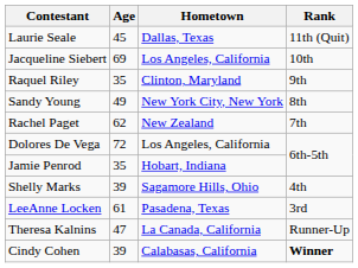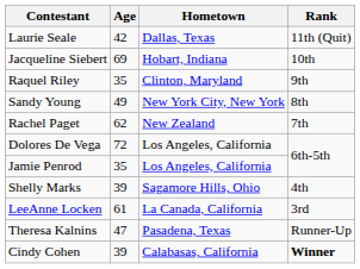 <table class="wikitable">
 <tr>
 <th>Contestant</th>
 <th>Age</th>
 <th>Hometown</th>
 <th>Rank</th>
 </tr>
 <tr>
 <td>Laurie Seale</td>
-<td>45</td>
+<td>42</td>
 <td><a href='#'>Dallas, Texas</a></td>
 <td>11th (Quit)</td>
 </tr>
 <tr>
 <td>Jacqueline Siebert</td>
 <td>69</td>
-<td><a href='#'>Los Angeles, California</a></td>
+<td><a href='#'>Hobart, Indiana</a></td>
 <td>10th</td>
 </tr>
 <tr>
 <td>Raquel Riley</td>
 <td>35</td>
 <td><a href='#'>Clinton, Maryland</a></td>
 <td>9th</td>
 </tr>
 <tr>
 <td>Sandy Young</td>
 <td>49</td>
 <td><a href='#'>New York City, New York</a></td>
 <td>8th</td>
 </tr>
 <tr>
 <td>Rachel Paget</td>
 <td>62</td>
 <td><a href='#'>New Zealand</a></td>
 <td>7th</td>
 </tr>
 <tr>
 <td>Dolores De Vega</td>
 <td>72</td>
 <td>Los Angeles, California</td>
 <td rowspan="2">6th-5th</td>
 </tr>
 <tr>
 <td>Jamie Penrod</td>
 <td>35</td>
-<td><a href='#'>Hobart, Indiana</a></td>
+<td><a href='#'>Los Angeles, California</a></td>
 </tr>
 <tr>
 <td>Shelly Marks</td>
 <td>39</td>
 <td><a href='#'>Sagamore Hills, Ohio</a></td>
 <td>4th</td>
 </tr>
 <tr>
 <td><a href='#'>LeeAnne Locken</a></td>
 <td>61</td>
-<td><a href='#'>Pasadena, Texas</a></td>
+<td><a href='#'>La Canada, California</a></td>
 <td>3rd</td>
 </tr>
 <tr>
 <td>Theresa Kalnins</td>
 <td>47</td>
-<td><a href='#'>La Canada, California</a></td>
+<td><a href='#'>Pasadena, Texas</a></td>
 <td>Runner-Up</td>
 </tr>
 <tr>
 <td>Cindy Cohen</td>
 <td>39</td>
 <td><a href='#'>Calabasas, California</a></td>
 <td><strong>Winner</strong></td>
 </tr>
 </table>
